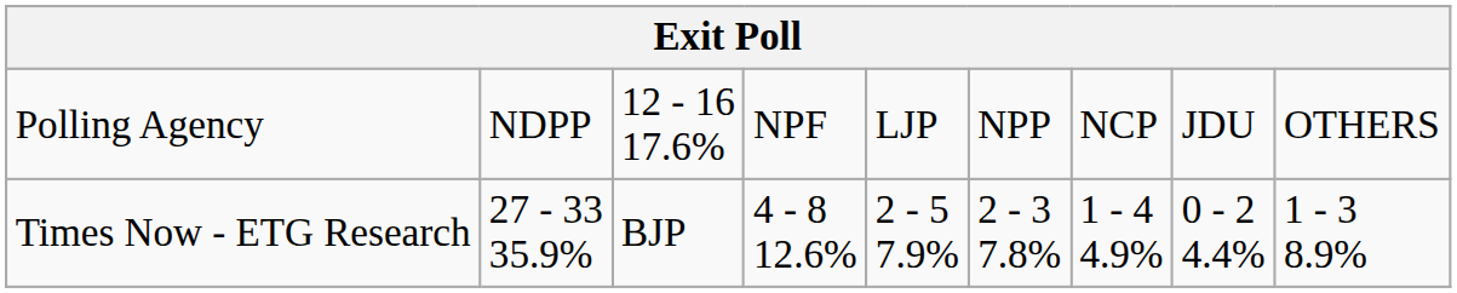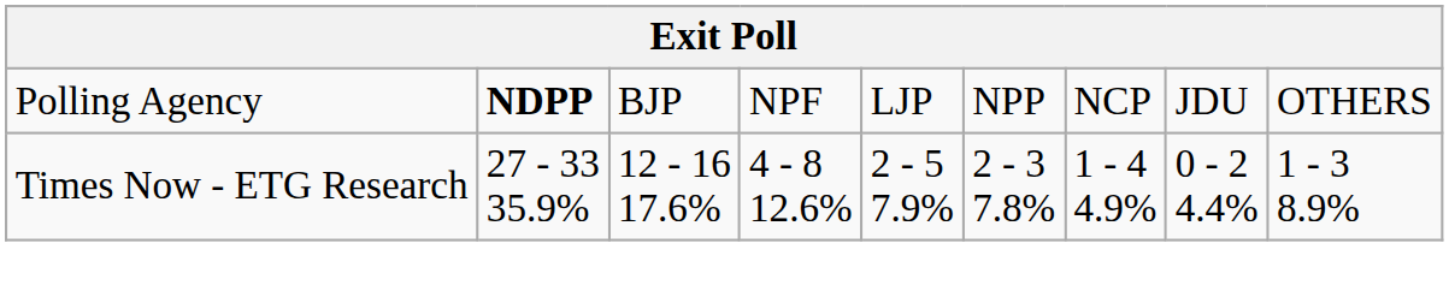 <table class="wikitable">
 <tr>
 <th colspan="9">Exit Poll</th>
 </tr>
 <tr>
 <td>Polling Agency</td>
-<td>NDPP</td>
-<td>12 - 16<br>17.6%</td>
+<td><strong>NDPP</strong></td>
+<td>BJP</td>
 <td>NPF</td>
 <td>LJP</td>
 <td>NPP</td>
 <td>NCP</td>
 <td>JDU</td>
 <td>OTHERS</td>
 </tr>
 <tr>
 <td>Times Now - ETG Research</td>
 <td>27 - 33<br>35.9%</td>
-<td>BJP</td>
+<td>12 - 16<br>17.6%</td>
 <td>4 - 8<br>12.6%</td>
 <td>2 - 5<br>7.9%</td>
 <td>2 - 3<br>7.8%</td>
 <td>1 - 4<br>4.9%</td>
 <td>0 - 2<br>4.4%</td>
 <td>1 - 3<br>8.9%</td>
 </tr>
 </table>
